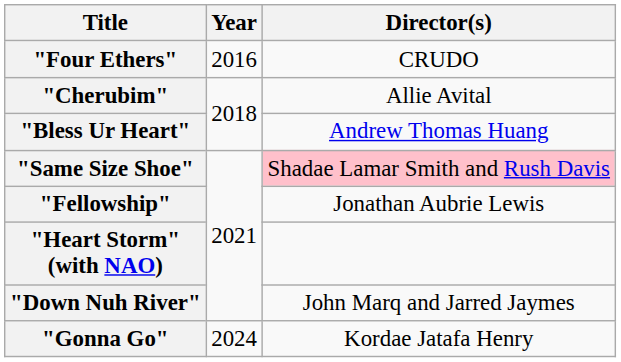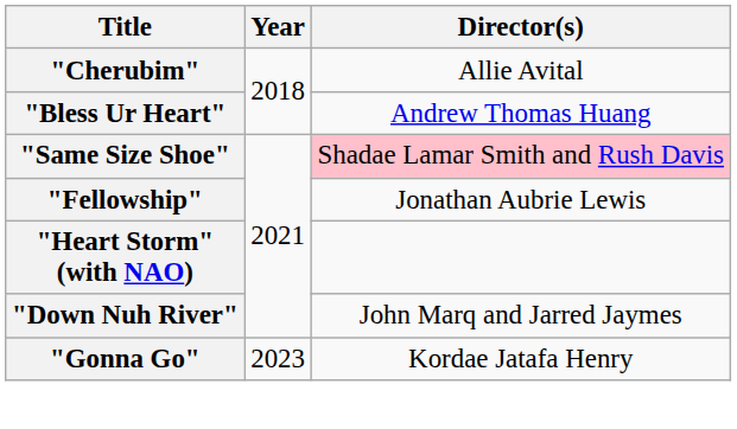 <table class="wikitable plainrowheaders" style="text-align:center;">
 <tr>
 <th scope="col">Title</th>
 <th scope="col">Year</th>
 <th scope="col">Director(s)</th>
-</tr>
-<tr>
-<th scope="row">"Four Ethers"</th>
-<td>2016</td>
-<td>CRUDO</td>
 </tr>
 <tr>
 <th scope="row">"Cherubim"</th>
 <td rowspan="2">2018</td>
 <td>Allie Avital</td>
 </tr>
 <tr>
 <th scope="row">"Bless Ur Heart"</th>
 <td><a href='#'>Andrew Thomas Huang</a></td>
 </tr>
 <tr>
 <th scope="row">"Same Size Shoe"</th>
 <td rowspan="4">2021</td>
 <td style="background: pink;">Shadae Lamar Smith and <a href='#'>Rush Davis</a></td>
 </tr>
 <tr>
 <th scope="row">"Fellowship"</th>
 <td>Jonathan Aubrie Lewis</td>
 </tr>
 <tr>
 <th scope="row">"Heart Storm"<br>(with <a href='#'>NAO</a>)</th>
 <td></td>
 </tr>
 <tr>
 <th scope="row">"Down Nuh River"</th>
 <td>John Marq and Jarred Jaymes</td>
 </tr>
 <tr>
 <th scope="row">"Gonna Go"</th>
-<td>2024</td>
+<td>2023</td>
 <td>Kordae Jatafa Henry</td>
 </tr>
 </table>
